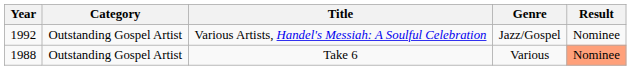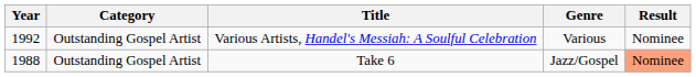 <table class=wikitable>
 <tr>
 <th>Year</th>
 <th>Category</th>
 <th>Title</th>
 <th>Genre</th>
 <th>Result</th>
 </tr>
 <tr align=center>
 <td> 1992 </td>
 <td> Outstanding Gospel Artist </td>
 <td> Various Artists, <em><a href='#'>Handel's Messiah: A Soulful Celebration</a></em> </td>
-<td> Jazz/Gospel </td>
+<td>Various</td>
 <td> Nominee </td>
 </tr>
 <tr align=center>
 <td>1988</td>
 <td>Outstanding Gospel Artist</td>
 <td>Take 6</td>
-<td>Various</td>
+<td> Jazz/Gospel </td>
 <td style="background: lightsalmon;">Nominee</td>
 </tr>
 </table>
